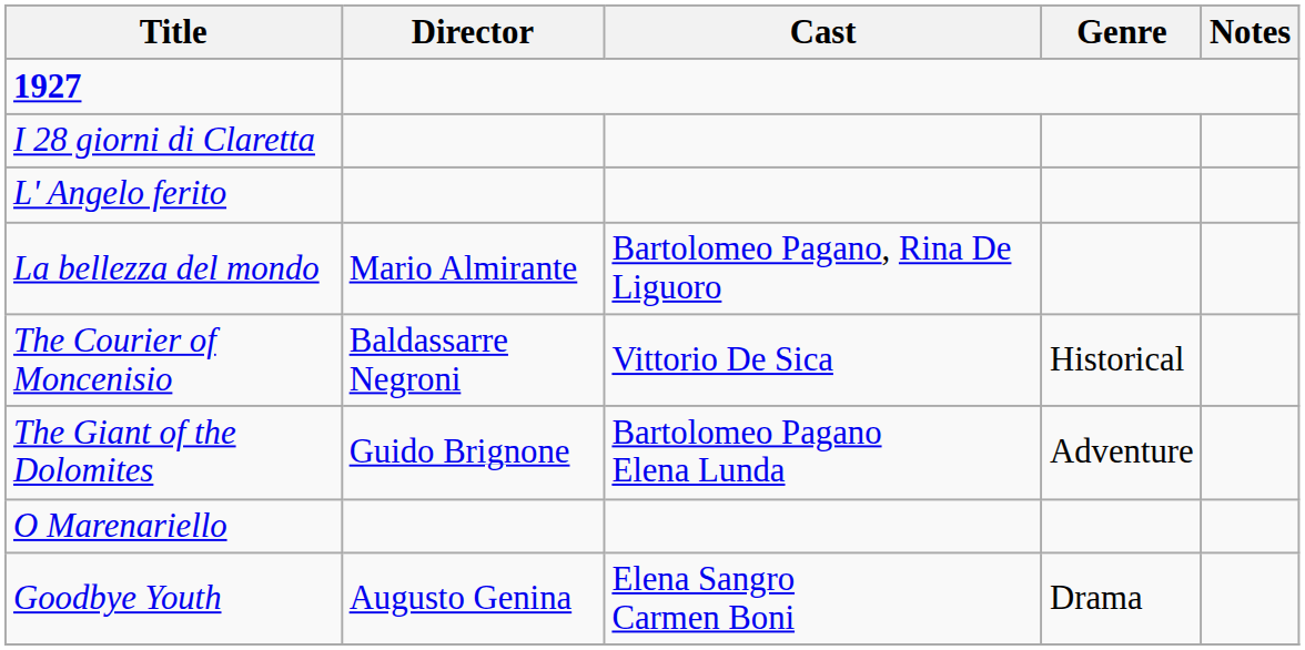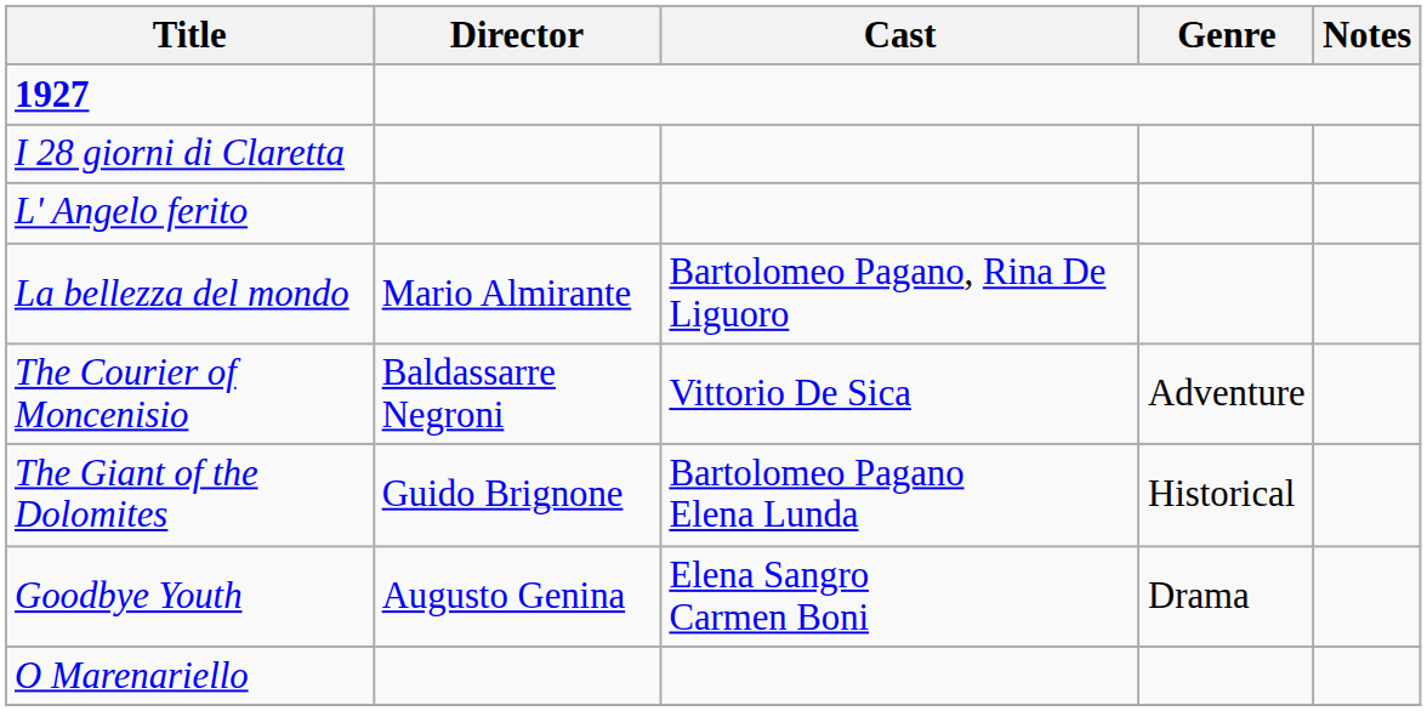 <table class="wikitable">
 <tr>
 <th>Title</th>
 <th>Director</th>
 <th>Cast</th>
 <th>Genre</th>
 <th>Notes</th>
 </tr>
 <tr>
 <td><strong><a href='#'>1927</a></strong></td>
 </tr>
 <tr>
 <td><em><a href='#'>I 28 giorni di Claretta</a></em></td>
 <td></td>
 <td></td>
 <td></td>
 <td></td>
 </tr>
 <tr>
 <td><em><a href='#'>L' Angelo ferito</a></em></td>
 <td></td>
 <td></td>
 <td></td>
 <td></td>
 </tr>
 <tr>
 <td><em><a href='#'>La bellezza del mondo</a></em></td>
 <td><a href='#'>Mario Almirante</a></td>
 <td><a href='#'>Bartolomeo Pagano</a>, <a href='#'>Rina De Liguoro</a></td>
 <td></td>
 <td></td>
 </tr>
 <tr>
 <td><em><a href='#'>The Courier of Moncenisio</a></em></td>
 <td><a href='#'>Baldassarre Negroni</a></td>
 <td><a href='#'>Vittorio De Sica</a></td>
-<td>Historical</td>
+<td>Adventure</td>
 <td></td>
 </tr>
 <tr>
 <td><em><a href='#'>The Giant of the Dolomites</a></em></td>
 <td><a href='#'>Guido Brignone</a></td>
 <td><a href='#'>Bartolomeo Pagano</a> <br> <a href='#'>Elena Lunda</a></td>
-<td>Adventure</td>
+<td>Historical</td>
+<td></td>
+</tr>
+<tr>
+<td><em><a href='#'>Goodbye Youth</a></em></td>
+<td><a href='#'>Augusto Genina</a></td>
+<td><a href='#'>Elena Sangro</a> <br> <a href='#'>Carmen Boni</a></td>
+<td>Drama</td>
 <td></td>
 </tr>
 <tr>
 <td><em><a href='#'>O Marenariello</a></em></td>
 <td></td>
 <td></td>
 <td></td>
 <td></td>
 </tr>
 <tr>
-<td><em><a href='#'>Goodbye Youth</a></em></td>
-<td><a href='#'>Augusto Genina</a></td>
-<td><a href='#'>Elena Sangro</a> <br> <a href='#'>Carmen Boni</a></td>
-<td>Drama</td>
-<td></td>
-</tr>
-<tr>
 </tr>
 </table>
